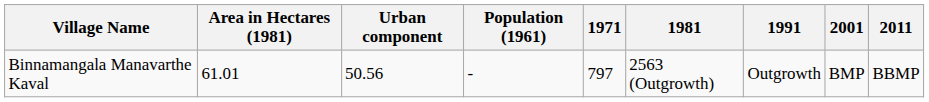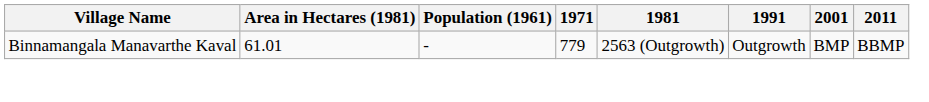 <table class="wikitable">
 <tr>
 <th>Village Name</th>
 <th>Area in Hectares (1981)</th>
-<th>Urban component</th>
 <th>Population (1961)</th>
 <th>1971</th>
 <th>1981</th>
 <th>1991</th>
 <th>2001</th>
 <th>2011</th>
 </tr>
 <tr>
 <td>Binnamangala Manavarthe Kaval</td>
 <td>61.01</td>
-<td>50.56</td>
 <td>-</td>
-<td>797</td>
+<td>779</td>
 <td>2563 (Outgrowth)</td>
 <td>Outgrowth</td>
 <td>BMP</td>
 <td>BBMP</td>
 </tr>
 </table>
